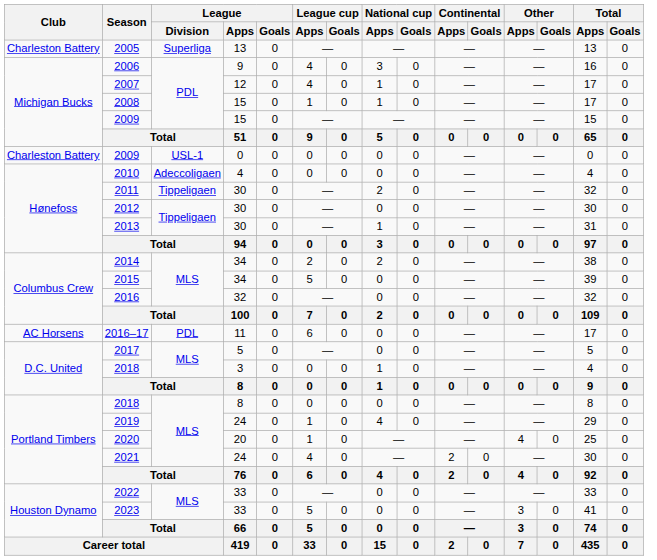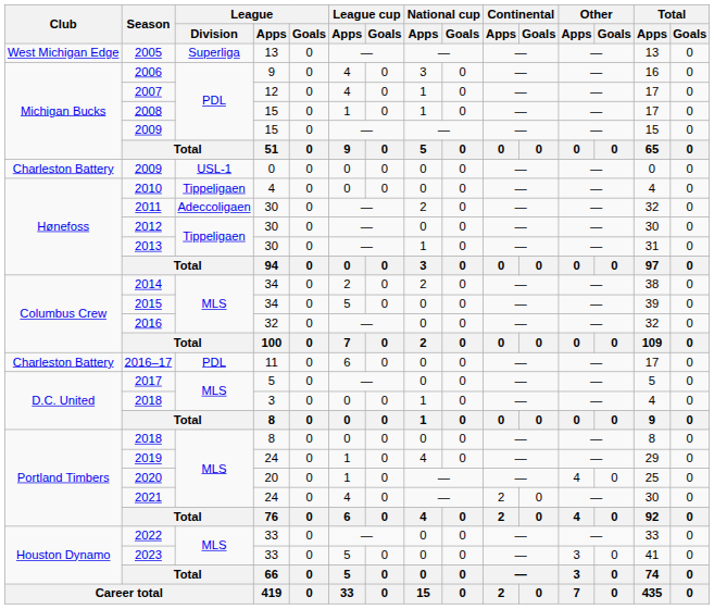 <table class="wikitable" style="text-align: center;">
 <tr>
 <th rowspan=2>Club</th>
 <th rowspan=2>Season</th>
 <th colspan=3>League</th>
 <th colspan=2>League cup</th>
 <th colspan=2>National cup</th>
 <th colspan=2>Continental</th>
 <th colspan="2">Other</th>
 <th colspan=2>Total</th>
 </tr>
 <tr>
 <th>Division</th>
 <th>Apps</th>
 <th>Goals</th>
 <th>Apps</th>
 <th>Goals</th>
 <th>Apps</th>
 <th>Goals</th>
 <th>Apps</th>
 <th>Goals</th>
 <th>Apps</th>
 <th>Goals</th>
 <th>Apps</th>
 <th>Goals</th>
 </tr>
 <tr>
-<td><a href='#'>Charleston Battery</a></td>
+<td><a href='#'>West Michigan Edge</a></td>
 <td><a href='#'>2005</a></td>
 <td><a href='#'>Superliga</a></td>
 <td>13</td>
 <td>0</td>
 <td colspan=2>—</td>
 <td colspan="2">—</td>
 <td colspan="2">—</td>
 <td colspan="2">—</td>
 <td>13</td>
 <td>0</td>
 </tr>
 <tr>
 <td rowspan=5><a href='#'>Michigan Bucks</a></td>
 <td><a href='#'>2006</a></td>
 <td rowspan=4><a href='#'>PDL</a></td>
 <td>9</td>
 <td>0</td>
 <td>4</td>
 <td>0</td>
 <td>3</td>
 <td>0</td>
 <td colspan=2>—</td>
 <td colspan="2">—</td>
 <td>16</td>
 <td>0</td>
 </tr>
 <tr>
 <td><a href='#'>2007</a></td>
 <td>12</td>
 <td>0</td>
 <td>4</td>
 <td>0</td>
 <td>1</td>
 <td>0</td>
 <td colspan=2>—</td>
 <td colspan="2">—</td>
 <td>17</td>
 <td>0</td>
 </tr>
 <tr>
 <td><a href='#'>2008</a></td>
 <td>15</td>
 <td>0</td>
 <td>1</td>
 <td>0</td>
 <td>1</td>
 <td>0</td>
 <td colspan=2>—</td>
 <td colspan="2">—</td>
 <td>17</td>
 <td>0</td>
 </tr>
 <tr>
 <td><a href='#'>2009</a></td>
 <td>15</td>
 <td>0</td>
 <td colspan=2>—</td>
 <td colspan="2">—</td>
 <td colspan="2">—</td>
 <td colspan="2">—</td>
 <td>15</td>
 <td>0</td>
 </tr>
 <tr>
 <th colspan=2>Total</th>
 <th>51</th>
 <th>0</th>
 <th>9</th>
 <th>0</th>
 <th>5</th>
 <th>0</th>
 <th>0</th>
 <th>0</th>
 <th>0</th>
 <th>0</th>
 <th>65</th>
 <th>0</th>
 </tr>
 <tr>
 <td><a href='#'>Charleston Battery</a></td>
 <td><a href='#'>2009</a></td>
 <td><a href='#'>USL-1</a></td>
 <td>0</td>
 <td>0</td>
 <td>0</td>
 <td>0</td>
 <td>0</td>
 <td>0</td>
 <td colspan=2>—</td>
 <td colspan="2">—</td>
 <td>0</td>
 <td>0</td>
 </tr>
 <tr>
 <td rowspan=5><a href='#'>Hønefoss</a></td>
 <td><a href='#'>2010</a></td>
-<td><a href='#'>Adeccoligaen</a></td>
+<td><a href='#'>Tippeligaen</a></td>
 <td>4</td>
 <td>0</td>
 <td>0</td>
 <td>0</td>
 <td>0</td>
 <td>0</td>
 <td colspan=2>—</td>
 <td colspan="2">—</td>
 <td>4</td>
 <td>0</td>
 </tr>
 <tr>
 <td><a href='#'>2011</a></td>
-<td><a href='#'>Tippeligaen</a></td>
+<td><a href='#'>Adeccoligaen</a></td>
 <td>30</td>
 <td>0</td>
 <td colspan=2>—</td>
 <td>2</td>
 <td>0</td>
 <td colspan=2>—</td>
 <td colspan="2">—</td>
 <td>32</td>
 <td>0</td>
 </tr>
 <tr>
 <td><a href='#'>2012</a></td>
 <td rowspan="2"><a href='#'>Tippeligaen</a></td>
 <td>30</td>
 <td>0</td>
 <td colspan=2>—</td>
 <td>0</td>
 <td>0</td>
 <td colspan=2>—</td>
 <td colspan="2">—</td>
 <td>30</td>
 <td>0</td>
 </tr>
 <tr>
 <td><a href='#'>2013</a></td>
 <td>30</td>
 <td>0</td>
 <td colspan=2>—</td>
 <td>1</td>
 <td>0</td>
 <td colspan=2>—</td>
 <td colspan="2">—</td>
 <td>31</td>
 <td>0</td>
 </tr>
 <tr>
 <th colspan=2>Total</th>
 <th>94</th>
 <th>0</th>
 <th>0</th>
 <th>0</th>
 <th>3</th>
 <th>0</th>
 <th>0</th>
 <th>0</th>
 <th>0</th>
 <th>0</th>
 <th>97</th>
 <th>0</th>
 </tr>
 <tr>
 <td rowspan=4><a href='#'>Columbus Crew</a></td>
 <td><a href='#'>2014</a></td>
 <td rowspan=3><a href='#'>MLS</a></td>
 <td>34</td>
 <td>0</td>
 <td>2</td>
 <td>0</td>
 <td>2</td>
 <td>0</td>
 <td colspan=2>—</td>
 <td colspan="2">—</td>
 <td>38</td>
 <td>0</td>
 </tr>
 <tr>
 <td><a href='#'>2015</a></td>
 <td>34</td>
 <td>0</td>
 <td>5</td>
 <td>0</td>
 <td>0</td>
 <td>0</td>
 <td colspan=2>—</td>
 <td colspan="2">—</td>
 <td>39</td>
 <td>0</td>
 </tr>
 <tr>
 <td><a href='#'>2016</a></td>
 <td>32</td>
 <td>0</td>
 <td colspan=2>—</td>
 <td>0</td>
 <td>0</td>
 <td colspan=2>—</td>
 <td colspan="2">—</td>
 <td>32</td>
 <td>0</td>
 </tr>
 <tr>
 <th colspan=2>Total</th>
 <th>100</th>
 <th>0</th>
 <th>7</th>
 <th>0</th>
 <th>2</th>
 <th>0</th>
 <th>0</th>
 <th>0</th>
 <th>0</th>
 <th>0</th>
 <th>109</th>
 <th>0</th>
 </tr>
 <tr>
-<td><a href='#'>AC Horsens</a></td>
+<td><a href='#'>Charleston Battery</a></td>
 <td><a href='#'>2016–17</a></td>
 <td><a href='#'>PDL</a></td>
 <td>11</td>
 <td>0</td>
 <td>6</td>
 <td>0</td>
 <td>0</td>
 <td>0</td>
 <td colspan=2>—</td>
 <td colspan="2">—</td>
 <td>17</td>
 <td>0</td>
 </tr>
 <tr>
 <td rowspan=3><a href='#'>D.C. United</a></td>
 <td><a href='#'>2017</a></td>
 <td rowspan=2><a href='#'>MLS</a></td>
 <td>5</td>
 <td>0</td>
 <td colspan=2>—</td>
 <td>0</td>
 <td>0</td>
 <td colspan=2>—</td>
 <td colspan="2">—</td>
 <td>5</td>
 <td>0</td>
 </tr>
 <tr>
 <td><a href='#'>2018</a></td>
 <td>3</td>
 <td>0</td>
 <td>0</td>
 <td>0</td>
 <td>1</td>
 <td>0</td>
 <td colspan=2>—</td>
 <td colspan="2">—</td>
 <td>4</td>
 <td>0</td>
 </tr>
 <tr>
 <th colspan=2>Total</th>
 <th>8</th>
 <th>0</th>
 <th>0</th>
 <th>0</th>
 <th>1</th>
 <th>0</th>
 <th>0</th>
 <th>0</th>
 <th>0</th>
 <th>0</th>
 <th>9</th>
 <th>0</th>
 </tr>
 <tr>
 <td rowspan=5><a href='#'>Portland Timbers</a></td>
 <td><a href='#'>2018</a></td>
 <td rowspan=4><a href='#'>MLS</a></td>
 <td>8</td>
 <td>0</td>
 <td>0</td>
 <td>0</td>
 <td>0</td>
 <td>0</td>
 <td colspan=2>—</td>
 <td colspan="2">—</td>
 <td>8</td>
 <td>0</td>
 </tr>
 <tr>
 <td><a href='#'>2019</a></td>
 <td>24</td>
 <td>0</td>
 <td>1</td>
 <td>0</td>
 <td>4</td>
 <td>0</td>
 <td colspan=2>—</td>
 <td colspan="2">—</td>
 <td>29</td>
 <td>0</td>
 </tr>
 <tr>
 <td><a href='#'>2020</a></td>
 <td>20</td>
 <td>0</td>
 <td>1</td>
 <td>0</td>
 <td colspan="2">—</td>
 <td colspan="2">—</td>
 <td>4</td>
 <td>0</td>
 <td>25</td>
 <td>0</td>
 </tr>
 <tr>
 <td><a href='#'>2021</a></td>
 <td>24</td>
 <td>0</td>
 <td>4</td>
 <td>0</td>
 <td colspan="2">—</td>
 <td>2</td>
 <td>0</td>
 <td colspan="2">—</td>
 <td>30</td>
 <td>0</td>
 </tr>
 <tr>
 <th colspan=2>Total</th>
 <th>76</th>
 <th>0</th>
 <th>6</th>
 <th>0</th>
 <th>4</th>
 <th>0</th>
 <th>2</th>
 <th>0</th>
 <th>4</th>
 <th>0</th>
 <th>92</th>
 <th>0</th>
 </tr>
 <tr>
 <td rowspan="3"><a href='#'>Houston Dynamo</a></td>
 <td><a href='#'>2022</a></td>
 <td rowspan="2"><a href='#'>MLS</a></td>
 <td>33</td>
 <td>0</td>
 <td colspan="2">—</td>
 <td>0</td>
 <td>0</td>
 <td colspan="2">—</td>
 <td colspan="2">—</td>
 <td>33</td>
 <td>0</td>
 </tr>
 <tr>
 <td><a href='#'>2023</a></td>
 <td>33</td>
 <td>0</td>
 <td>5</td>
 <td>0</td>
 <td>0</td>
 <td>0</td>
 <td colspan="2">—</td>
 <td>3</td>
 <td>0</td>
 <td>41</td>
 <td>0</td>
 </tr>
 <tr>
 <th colspan="2">Total</th>
 <th>66</th>
 <th>0</th>
 <th>5</th>
 <th>0</th>
 <th>0</th>
 <th>0</th>
 <th colspan="2">—</th>
 <th>3</th>
 <th>0</th>
 <th>74</th>
 <th>0</th>
 </tr>
 <tr>
 <th colspan="3">Career total</th>
 <th>419</th>
 <th>0</th>
 <th>33</th>
 <th>0</th>
 <th>15</th>
 <th>0</th>
 <th>2</th>
 <th>0</th>
 <th>7</th>
 <th>0</th>
 <th>435</th>
 <th>0</th>
 </tr>
 </table>
